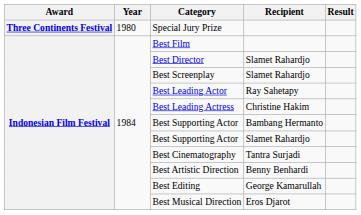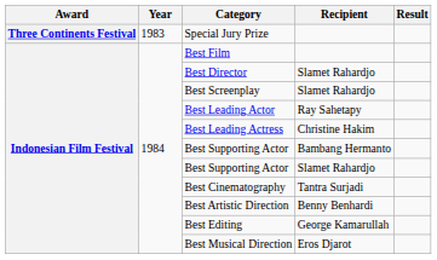 <table class="wikitable plainrowheaders" style="font-size: 95%;">
 <tr>
 <th scope="col">Award</th>
 <th scope="col"; width=50>Year</th>
 <th scope="col">Category</th>
 <th scope="col">Recipient</th>
 <th scope="col">Result</th>
 </tr>
 <tr>
 <th scope="row"><a href='#'>Three Continents Festival</a></th>
-<td>1980</td>
+<td>1983</td>
 <td>Special Jury Prize</td>
 <td></td>
 <td></td>
 </tr>
 <tr>
 <th scope="row" rowspan="11"><a href='#'>Indonesian Film Festival</a></th>
 <td rowspan="11">1984</td>
 <td><a href='#'>Best Film</a></td>
 <td></td>
 <td></td>
 </tr>
 <tr>
 <td><a href='#'>Best Director</a></td>
 <td>Slamet Rahardjo</td>
 <td></td>
 </tr>
 <tr>
 <td>Best Screenplay</td>
 <td>Slamet Rahardjo</td>
 <td></td>
 </tr>
 <tr>
 <td><a href='#'>Best Leading Actor</a></td>
 <td>Ray Sahetapy</td>
 <td></td>
 </tr>
 <tr>
 <td><a href='#'>Best Leading Actress</a></td>
 <td>Christine Hakim</td>
 <td></td>
 </tr>
 <tr>
 <td>Best Supporting Actor</td>
 <td>Bambang Hermanto</td>
 <td></td>
 </tr>
 <tr>
 <td>Best Supporting Actor</td>
 <td>Slamet Rahardjo</td>
 <td></td>
 </tr>
 <tr>
 <td>Best Cinematography</td>
 <td>Tantra Surjadi</td>
 <td></td>
 </tr>
 <tr>
 <td>Best Artistic Direction</td>
 <td>Benny Benhardi</td>
 <td></td>
 </tr>
 <tr>
 <td>Best Editing</td>
 <td>George Kamarullah</td>
 <td></td>
 </tr>
 <tr>
 <td>Best Musical Direction</td>
 <td>Eros Djarot</td>
 <td></td>
 </tr>
 </table>
